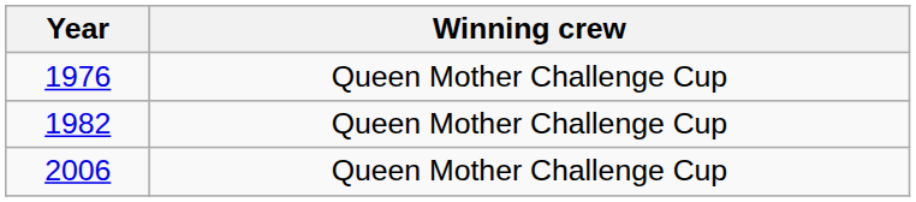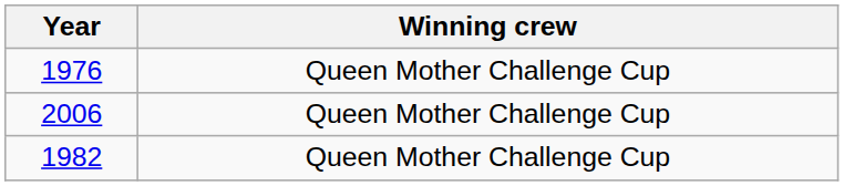 <table class="wikitable" style="text-align:center">
 <tr>
 <th width=70>Year</th>
 <th width=400>Winning crew</th>
 </tr>
 <tr>
 <td><a href='#'>1976</a></td>
 <td>Queen Mother Challenge Cup</td>
 </tr>
 <tr>
+<td><a href='#'>2006</a></td>
+<td>Queen Mother Challenge Cup</td>
+</tr>
+<tr>
 <td><a href='#'>1982</a></td>
 <td>Queen Mother Challenge Cup</td>
 </tr>
-<tr>
-<td><a href='#'>2006</a></td>
-<td>Queen Mother Challenge Cup</td>
-</tr>
 </table>
